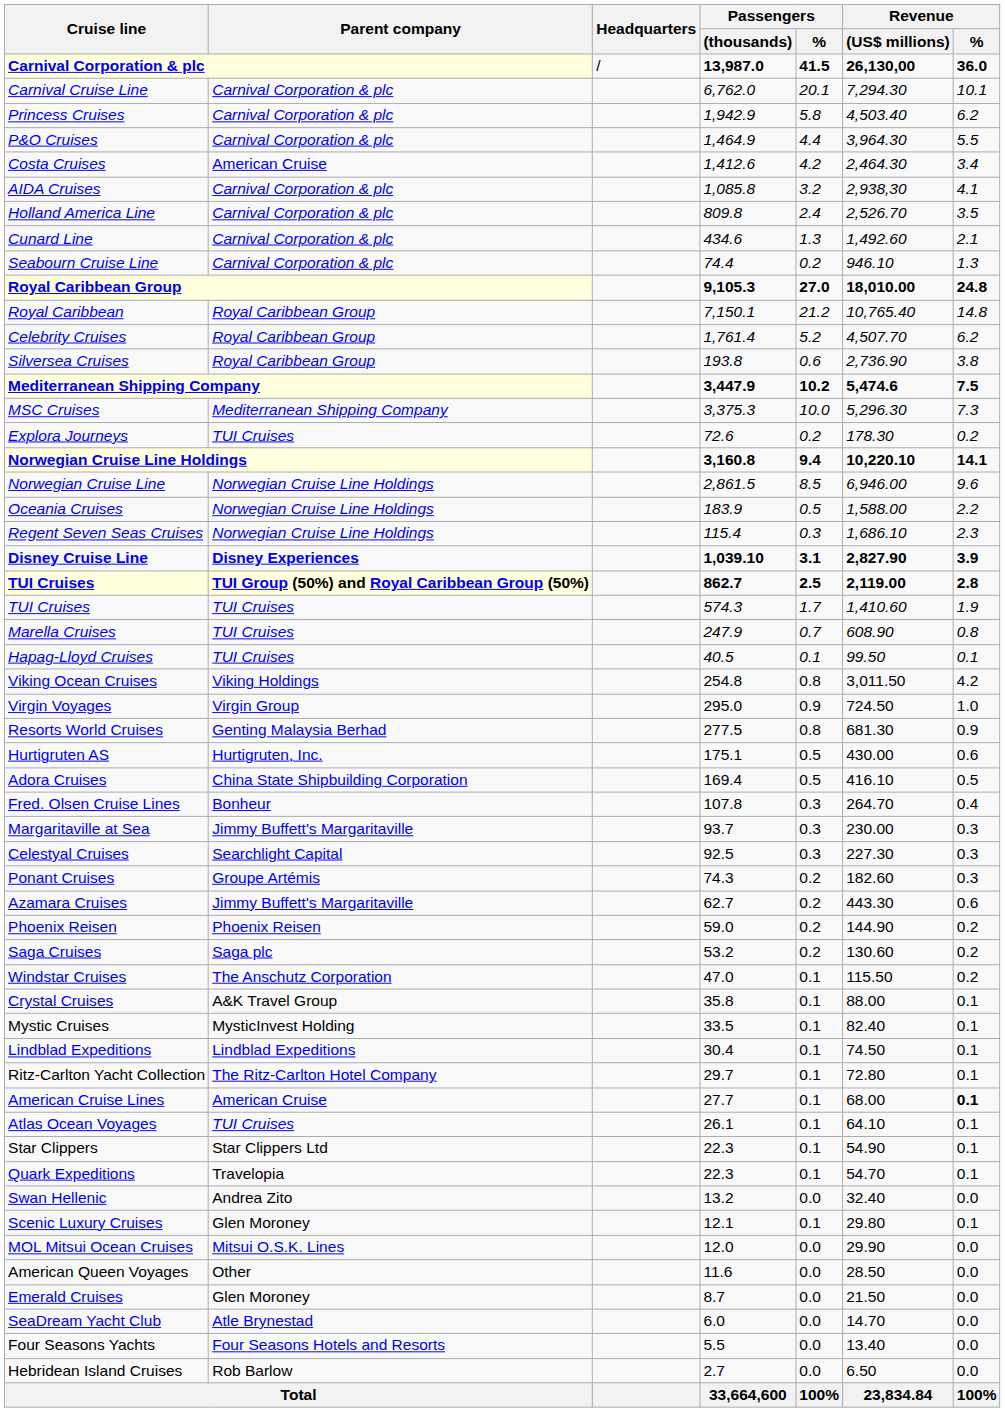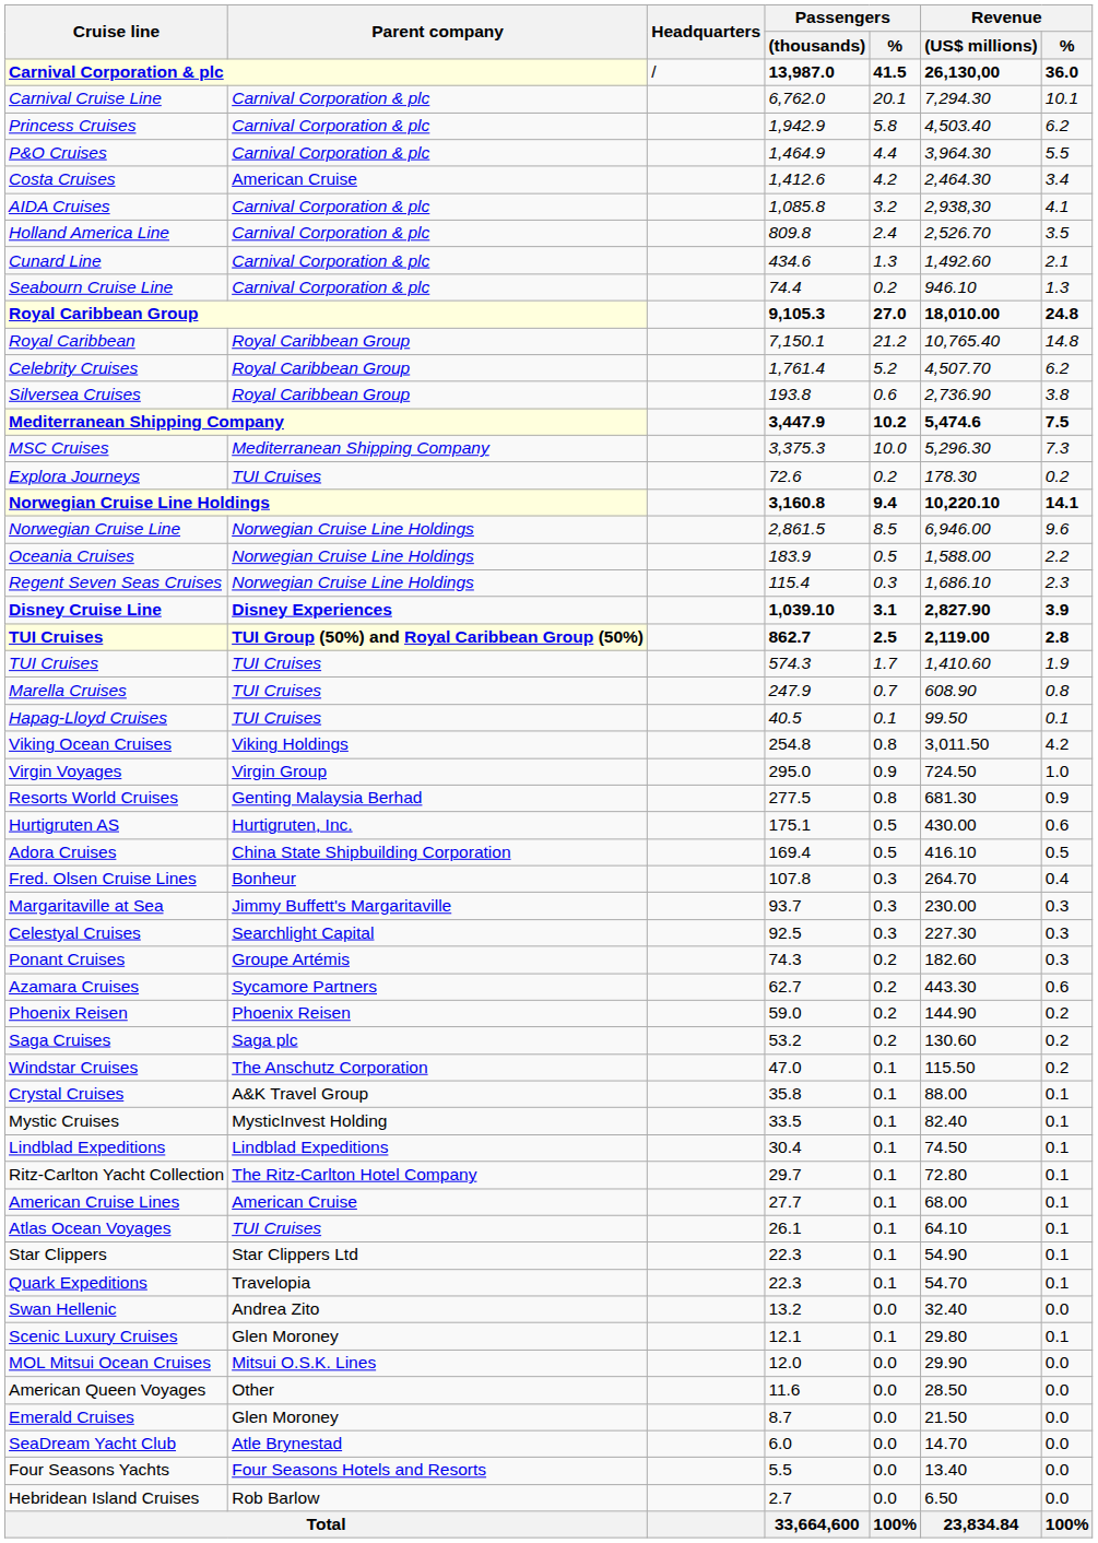 <table class="wikitable sortable">
 <tr>
 <th rowspan=2>Cruise line</th>
 <th rowspan=2>Parent company</th>
 <th rowspan="2">Headquarters</th>
 <th colspan="2">Passengers</th>
 <th colspan=2>Revenue</th>
 </tr>
 <tr>
 <th>(thousands)</th>
 <th>%</th>
 <th>(US$ millions)</th>
 <th>%</th>
 </tr>
 <tr>
 <td colspan="2" style="background:#FFFFDD;" data-sort-value="Carnival"><strong><a href='#'>Carnival Corporation & plc</a></strong></td>
 <td> / </td>
 <td><strong>13,987.0</strong></td>
 <td><strong>41.5</strong></td>
 <td><strong>26,130,00</strong></td>
 <td><strong>36.0</strong></td>
 </tr>
 <tr>
 <td><em><a href='#'>Carnival Cruise Line</a></em></td>
 <td><em><a href='#'>Carnival Corporation & plc</a></em></td>
 <td></td>
 <td><em>6,762.0</em></td>
 <td><em>20.1</em></td>
 <td><em>7,294.30</em></td>
 <td><em>10.1</em></td>
 </tr>
 <tr>
 <td><em><a href='#'>Princess Cruises</a></em></td>
 <td><em><a href='#'>Carnival Corporation & plc</a></em></td>
 <td></td>
 <td><em>1,942.9</em></td>
 <td><em>5.8</em></td>
 <td><em>4,503.40</em></td>
 <td><em>6.2</em></td>
 </tr>
 <tr>
 <td><em><a href='#'>P&O Cruises</a></em></td>
 <td><em><a href='#'>Carnival Corporation & plc</a></em></td>
 <td></td>
 <td><em>1,464.9</em></td>
 <td><em>4.4</em></td>
 <td><em>3,964.30</em></td>
 <td><em>5.5</em></td>
 </tr>
 <tr>
 <td><em><a href='#'>Costa Cruises</a></em></td>
 <td><a href='#'>American Cruise</a></td>
 <td></td>
 <td><em>1,412.6</em></td>
 <td><em>4.2</em></td>
 <td><em>2,464.30</em></td>
 <td><em>3.4</em></td>
 </tr>
 <tr>
 <td><em><a href='#'>AIDA Cruises</a></em></td>
 <td><em><a href='#'>Carnival Corporation & plc</a></em></td>
 <td></td>
 <td><em>1,085.8</em></td>
 <td><em>3.2</em></td>
 <td><em>2,938,30</em></td>
 <td><em>4.1</em></td>
 </tr>
 <tr>
 <td><em><a href='#'>Holland America Line</a></em></td>
 <td><em><a href='#'>Carnival Corporation & plc</a></em></td>
 <td></td>
 <td><em>809.8</em></td>
 <td><em>2.4</em></td>
 <td><em>2,526.70</em></td>
 <td><em>3.5</em></td>
 </tr>
 <tr>
 <td><em><a href='#'>Cunard Line</a></em></td>
 <td><em><a href='#'>Carnival Corporation & plc</a></em></td>
 <td></td>
 <td><em>434.6</em></td>
 <td><em>1.3</em></td>
 <td><em>1,492.60</em></td>
 <td><em>2.1</em></td>
 </tr>
 <tr>
 <td><em><a href='#'>Seabourn Cruise Line</a></em></td>
 <td><em><a href='#'>Carnival Corporation & plc</a></em></td>
 <td></td>
 <td><em>74.4</em></td>
 <td><em>0.2</em></td>
 <td><em>946.10</em></td>
 <td><em>1.3</em></td>
 </tr>
 <tr>
 <td colspan="2" style="background:#FFFFDD;" data-sort-value="Royal"><strong><a href='#'>Royal Caribbean Group</a></strong></td>
 <td></td>
 <td><strong>9,105.3</strong></td>
 <td><strong>27.0</strong></td>
 <td><strong>18,010.00</strong></td>
 <td><strong>24.8</strong></td>
 </tr>
 <tr>
 <td><em><a href='#'>Royal Caribbean</a></em></td>
 <td><em><a href='#'>Royal Caribbean Group</a></em></td>
 <td></td>
 <td><em>7,150.1</em></td>
 <td><em>21.2</em></td>
 <td><em>10,765.40</em></td>
 <td><em>14.8</em></td>
 </tr>
 <tr>
 <td><em><a href='#'>Celebrity Cruises</a></em></td>
 <td><em><a href='#'>Royal Caribbean Group</a></em></td>
 <td></td>
 <td><em>1,761.4</em></td>
 <td><em>5.2</em></td>
 <td><em>4,507.70</em></td>
 <td><em>6.2</em></td>
 </tr>
 <tr>
 <td><em><a href='#'>Silversea Cruises</a></em></td>
 <td><em><a href='#'>Royal Caribbean Group</a></em></td>
 <td></td>
 <td><em>193.8</em></td>
 <td><em>0.6</em></td>
 <td><em>2,736.90</em></td>
 <td><em>3.8</em></td>
 </tr>
 <tr>
 <td colspan="2" style="background:#FFFFDD;" data-sort-value="Norwegian"><strong><a href='#'>Mediterranean Shipping Company</a></strong></td>
 <td></td>
 <td><strong>3,447.9</strong></td>
 <td><strong>10.2</strong></td>
 <td><strong>5,474.6</strong></td>
 <td><strong>7.5</strong></td>
 </tr>
 <tr>
 <td><a href='#'><em>MSC Cruises</em></a></td>
 <td><a href='#'><em>Mediterranean Shipping Company</em></a></td>
 <td><em></em></td>
 <td><em>3,375.3</em></td>
 <td><em>10.0</em></td>
 <td><em>5,296.30</em></td>
 <td><em>7.3</em></td>
 </tr>
 <tr>
 <td><a href='#'><em>Explora Journeys</em></a></td>
 <td><em><a href='#'>TUI Cruises</a></em></td>
 <td><em></em></td>
 <td><em>72.6</em></td>
 <td><em>0.2</em></td>
 <td><em>178.30</em></td>
 <td><em>0.2</em></td>
 </tr>
 <tr>
 <td colspan="2" style="background:#FFFFDD;" data-sort-value="Norwegian"><strong><a href='#'>Norwegian Cruise Line Holdings</a></strong></td>
 <td></td>
 <td><strong>3,160.8</strong></td>
 <td><strong>9.4</strong></td>
 <td><strong>10,220.10</strong></td>
 <td><strong>14.1</strong></td>
 </tr>
 <tr>
 <td><em><a href='#'>Norwegian Cruise Line</a></em></td>
 <td><em><a href='#'>Norwegian Cruise Line Holdings</a></em></td>
 <td></td>
 <td><em>2,861.5</em></td>
 <td><em>8.5</em></td>
 <td><em>6,946.00</em></td>
 <td><em>9.6</em></td>
 </tr>
 <tr>
 <td><em><a href='#'>Oceania Cruises</a></em></td>
 <td><em><a href='#'>Norwegian Cruise Line Holdings</a></em></td>
 <td></td>
 <td><em>183.9</em></td>
 <td><em>0.5</em></td>
 <td><em>1,588.00</em></td>
 <td><em>2.2</em></td>
 </tr>
 <tr>
 <td><em><a href='#'>Regent Seven Seas Cruises</a></em></td>
 <td><em><a href='#'>Norwegian Cruise Line Holdings</a></em></td>
 <td></td>
 <td><em>115.4</em></td>
 <td><em>0.3</em></td>
 <td><em>1,686.10</em></td>
 <td><em>2.3</em></td>
 </tr>
 <tr>
 <td><a href='#'><strong>Disney Cruise Line</strong></a></td>
 <td><a href='#'><strong>Disney Experiences</strong></a></td>
 <td></td>
 <td><strong>1,039.10</strong></td>
 <td><strong>3.1</strong></td>
 <td><strong>2,827.90</strong></td>
 <td><strong>3.9</strong></td>
 </tr>
 <tr>
 <td style="background:#FFFFDD;"><strong><a href='#'>TUI Cruises</a></strong></td>
 <td style="background:#FFFFDD;"><strong><a href='#'>TUI Group</a> (50%) and <a href='#'>Royal Caribbean Group</a> (50%)</strong></td>
 <td></td>
 <td><strong>862.7</strong></td>
 <td><strong>2.5</strong></td>
 <td><strong>2,119.00</strong></td>
 <td><strong>2.8</strong></td>
 </tr>
 <tr>
 <td><em><a href='#'>TUI Cruises</a></em></td>
 <td><em><a href='#'>TUI Cruises</a></em></td>
 <td></td>
 <td><em>574.3</em></td>
 <td><em>1.7</em></td>
 <td><em>1,410.60</em></td>
 <td><em>1.9</em></td>
 </tr>
 <tr>
 <td><em><a href='#'>Marella Cruises</a></em></td>
 <td><em><a href='#'>TUI Cruises</a></em></td>
 <td></td>
 <td><em>247.9</em></td>
 <td><em>0.7</em></td>
 <td><em>608.90</em></td>
 <td><em>0.8</em></td>
 </tr>
 <tr>
 <td><em><a href='#'>Hapag-Lloyd Cruises</a></em></td>
 <td><em><a href='#'>TUI Cruises</a></em></td>
 <td></td>
 <td><em>40.5</em></td>
 <td><em>0.1</em></td>
 <td><em>99.50</em></td>
 <td><em>0.1</em></td>
 </tr>
 <tr>
 <td><a href='#'>Viking Ocean Cruises</a></td>
 <td><a href='#'>Viking Holdings</a></td>
 <td></td>
 <td>254.8</td>
 <td>0.8</td>
 <td>3,011.50</td>
 <td>4.2</td>
 </tr>
 <tr>
 <td><a href='#'>Virgin Voyages</a></td>
 <td><a href='#'>Virgin Group</a></td>
 <td></td>
 <td>295.0</td>
 <td>0.9</td>
 <td>724.50</td>
 <td>1.0</td>
 </tr>
 <tr>
 <td><a href='#'>Resorts World Cruises</a></td>
 <td><a href='#'>Genting Malaysia Berhad</a></td>
 <td></td>
 <td>277.5</td>
 <td>0.8</td>
 <td>681.30</td>
 <td>0.9</td>
 </tr>
 <tr>
 <td><a href='#'>Hurtigruten AS</a></td>
 <td><a href='#'>Hurtigruten, Inc.</a></td>
 <td></td>
 <td>175.1</td>
 <td>0.5</td>
 <td>430.00</td>
 <td>0.6</td>
 </tr>
 <tr>
 <td><a href='#'>Adora Cruises</a></td>
 <td><a href='#'>China State Shipbuilding Corporation</a></td>
 <td></td>
 <td>169.4</td>
 <td>0.5</td>
 <td>416.10</td>
 <td>0.5</td>
 </tr>
 <tr>
 <td><a href='#'>Fred. Olsen Cruise Lines</a></td>
 <td><a href='#'>Bonheur</a></td>
 <td></td>
 <td>107.8</td>
 <td>0.3</td>
 <td>264.70</td>
 <td>0.4</td>
 </tr>
 <tr>
 <td><a href='#'>Margaritaville at Sea</a></td>
 <td><a href='#'>Jimmy Buffett's Margaritaville</a></td>
 <td></td>
 <td>93.7</td>
 <td>0.3</td>
 <td>230.00</td>
 <td>0.3</td>
 </tr>
 <tr>
 <td><a href='#'>Celestyal Cruises</a></td>
 <td><a href='#'>Searchlight Capital</a></td>
 <td></td>
 <td>92.5</td>
 <td>0.3</td>
 <td>227.30</td>
 <td>0.3</td>
 </tr>
 <tr>
 <td><a href='#'>Ponant Cruises</a></td>
 <td><a href='#'>Groupe Artémis</a></td>
 <td></td>
 <td>74.3</td>
 <td>0.2</td>
 <td>182.60</td>
 <td>0.3</td>
 </tr>
 <tr>
 <td><a href='#'>Azamara Cruises</a></td>
-<td><a href='#'>Jimmy Buffett's Margaritaville</a></td>
+<td><a href='#'>Sycamore Partners</a></td>
 <td></td>
 <td>62.7</td>
 <td>0.2</td>
 <td>443.30</td>
 <td>0.6</td>
 </tr>
 <tr>
 <td><a href='#'>Phoenix Reisen</a></td>
 <td><a href='#'>Phoenix Reisen</a></td>
 <td></td>
 <td>59.0</td>
 <td>0.2</td>
 <td>144.90</td>
 <td>0.2</td>
 </tr>
 <tr>
 <td><a href='#'>Saga Cruises</a></td>
 <td><a href='#'>Saga plc</a></td>
 <td></td>
 <td>53.2</td>
 <td>0.2</td>
 <td>130.60</td>
 <td>0.2</td>
 </tr>
 <tr>
 <td><a href='#'>Windstar Cruises</a></td>
 <td><a href='#'>The Anschutz Corporation</a></td>
 <td></td>
 <td>47.0</td>
 <td>0.1</td>
 <td>115.50</td>
 <td>0.2</td>
 </tr>
 <tr>
 <td><a href='#'>Crystal Cruises</a></td>
 <td>A&K Travel Group</td>
 <td></td>
 <td>35.8</td>
 <td>0.1</td>
 <td>88.00</td>
 <td>0.1</td>
 </tr>
 <tr>
 <td>Mystic Cruises</td>
 <td>MysticInvest Holding</td>
 <td></td>
 <td>33.5</td>
 <td>0.1</td>
 <td>82.40</td>
 <td>0.1</td>
 </tr>
 <tr>
 <td><a href='#'>Lindblad Expeditions</a></td>
 <td><a href='#'>Lindblad Expeditions</a></td>
 <td></td>
 <td>30.4</td>
 <td>0.1</td>
 <td>74.50</td>
 <td>0.1</td>
 </tr>
 <tr>
 <td>Ritz-Carlton Yacht Collection</td>
 <td><a href='#'>The Ritz-Carlton Hotel Company</a></td>
 <td></td>
 <td>29.7</td>
 <td>0.1</td>
 <td>72.80</td>
 <td>0.1</td>
 </tr>
 <tr>
 <td><a href='#'>American Cruise Lines</a></td>
 <td><a href='#'>American Cruise</a></td>
 <td></td>
 <td>27.7</td>
 <td>0.1</td>
 <td>68.00</td>
-<td><strong>0.1</strong></td>
+<td>0.1</td>
 </tr>
 <tr>
 <td><a href='#'>Atlas Ocean Voyages</a></td>
 <td><em><a href='#'>TUI Cruises</a></em></td>
 <td></td>
 <td>26.1</td>
 <td>0.1</td>
 <td>64.10</td>
 <td>0.1</td>
 </tr>
 <tr>
 <td>Star Clippers</td>
 <td>Star Clippers Ltd</td>
 <td></td>
 <td>22.3</td>
 <td>0.1</td>
 <td>54.90</td>
 <td>0.1</td>
 </tr>
 <tr>
 <td><a href='#'>Quark Expeditions</a></td>
 <td>Travelopia</td>
 <td></td>
 <td>22.3</td>
 <td>0.1</td>
 <td>54.70</td>
 <td>0.1</td>
 </tr>
 <tr>
 <td><a href='#'>Swan Hellenic</a></td>
 <td>Andrea Zito</td>
 <td></td>
 <td>13.2</td>
 <td>0.0</td>
 <td>32.40</td>
 <td>0.0</td>
 </tr>
 <tr>
 <td><a href='#'>Scenic Luxury Cruises</a></td>
 <td>Glen Moroney</td>
 <td></td>
 <td>12.1</td>
 <td>0.1</td>
 <td>29.80</td>
 <td>0.1</td>
 </tr>
 <tr>
 <td><a href='#'>MOL Mitsui Ocean Cruises</a></td>
 <td><a href='#'>Mitsui O.S.K. Lines</a></td>
 <td></td>
 <td>12.0</td>
 <td>0.0</td>
 <td>29.90</td>
 <td>0.0</td>
 </tr>
 <tr>
 <td>American Queen Voyages</td>
 <td>Other</td>
 <td></td>
 <td>11.6</td>
 <td>0.0</td>
 <td>28.50</td>
 <td>0.0</td>
 </tr>
 <tr>
 <td><a href='#'>Emerald Cruises</a></td>
 <td>Glen Moroney</td>
 <td></td>
 <td>8.7</td>
 <td>0.0</td>
 <td>21.50</td>
 <td>0.0</td>
 </tr>
 <tr>
 <td><a href='#'>SeaDream Yacht Club</a></td>
 <td><a href='#'>Atle Brynestad</a></td>
 <td></td>
 <td>6.0</td>
 <td>0.0</td>
 <td>14.70</td>
 <td>0.0</td>
 </tr>
 <tr>
 <td>Four Seasons Yachts</td>
 <td><a href='#'>Four Seasons Hotels and Resorts</a></td>
 <td></td>
 <td>5.5</td>
 <td>0.0</td>
 <td>13.40</td>
 <td>0.0</td>
 </tr>
 <tr>
 <td>Hebridean Island Cruises</td>
 <td>Rob Barlow</td>
 <td></td>
 <td>2.7</td>
 <td>0.0</td>
 <td>6.50</td>
 <td>0.0</td>
 </tr>
 <tr>
 <th colspan="2">Total</th>
 <th></th>
 <th>33,664,600</th>
 <th>100%</th>
 <th>23,834.84</th>
 <th>100%</th>
 </tr>
 </table>
